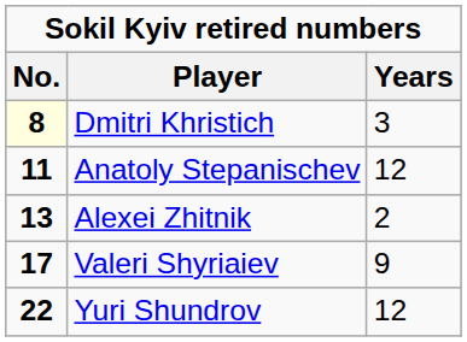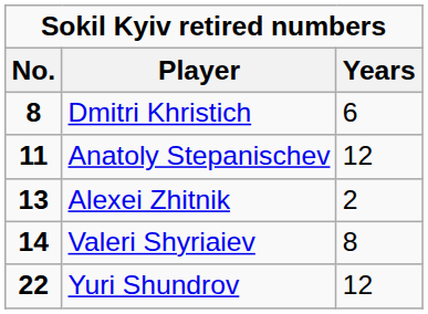 <table class="wikitable">
 <tr>
 <td align="center" colspan="6"><strong>Sokil Kyiv retired numbers</strong></td>
 </tr>
 <tr>
 <th>No.</th>
 <th>Player</th>
 <th>Years</th>
 </tr>
 <tr>
-<td align="center" style="background: lightyellow;"><strong>8</strong></td>
+<td align="center"><strong>8</strong></td>
 <td><a href='#'>Dmitri Khristich</a></td>
-<td>3</td>
+<td>6</td>
 </tr>
 <tr>
 <td align="center"><strong>11</strong></td>
 <td><a href='#'>Anatoly Stepanischev</a></td>
 <td>12</td>
 </tr>
 <tr>
 <td align="center"><strong>13</strong></td>
 <td><a href='#'>Alexei Zhitnik</a></td>
 <td>2</td>
 </tr>
 <tr>
-<td align="center"><strong>17</strong></td>
+<td align="center"><strong>14</strong></td>
 <td><a href='#'>Valeri Shyriaiev</a></td>
-<td>9</td>
+<td>8</td>
 </tr>
 <tr>
 <td align="center"><strong>22</strong></td>
 <td><a href='#'>Yuri Shundrov</a></td>
 <td>12</td>
 </tr>
 </table>
